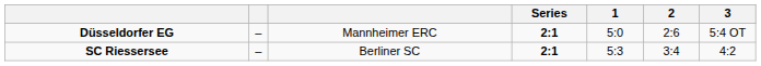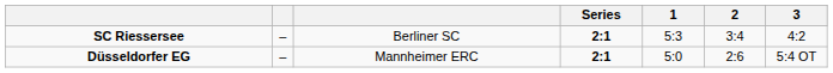 <table class="wikitable" width="80%">
 <tr style="background-color:#c0c0c0;">
 <th style="width:32.5%;"></th>
 <th style="width:2.5%;"></th>
 <th style="width:32.5%;"></th>
 <th style="width:10%;">Series</th>
 <th style="width:7.5%;">1</th>
 <th style="width:7.5%;">2</th>
 <th style="width:7.5%;">3</th>
 </tr>
 <tr align="center">
+<td><strong>SC Riessersee</strong></td>
+<td>–</td>
+<td>Berliner SC</td>
+<td><strong>2:1</strong></td>
+<td>5:3</td>
+<td>3:4</td>
+<td>4:2</td>
+</tr>
+<tr align="center">
 <td><strong>Düsseldorfer EG</strong></td>
 <td>–</td>
 <td>Mannheimer ERC</td>
 <td><strong>2:1</strong></td>
 <td>5:0</td>
 <td>2:6</td>
 <td>5:4 OT</td>
 </tr>
-<tr align="center">
-<td><strong>SC Riessersee</strong></td>
-<td>–</td>
-<td>Berliner SC</td>
-<td><strong>2:1</strong></td>
-<td>5:3</td>
-<td>3:4</td>
-<td>4:2</td>
-</tr>
 </table>
